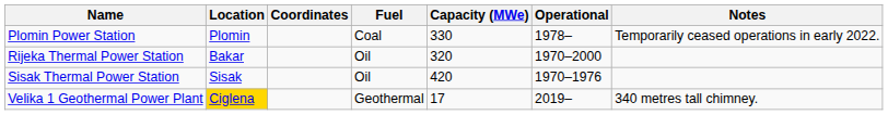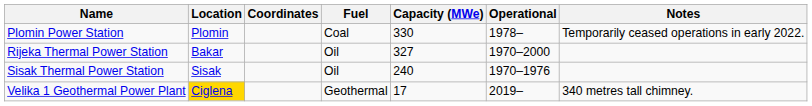 <table class="wikitable sortable">
 <tr>
 <th>Name</th>
 <th>Location</th>
 <th>Coordinates</th>
 <th>Fuel</th>
 <th>Capacity (<a href='#'>MWe</a>)</th>
 <th>Operational</th>
 <th>Notes</th>
 </tr>
 <tr>
 <td><a href='#'>Plomin Power Station</a></td>
 <td><a href='#'>Plomin</a></td>
 <td></td>
 <td>Coal</td>
 <td>330</td>
 <td>1978–</td>
 <td>Temporarily ceased operations in early 2022.</td>
 </tr>
 <tr>
 <td><a href='#'>Rijeka Thermal Power Station</a></td>
 <td><a href='#'>Bakar</a></td>
 <td></td>
 <td>Oil</td>
-<td>320</td>
+<td>327</td>
 <td>1970–2000</td>
 <td></td>
 </tr>
 <tr>
 <td><a href='#'>Sisak Thermal Power Station</a></td>
 <td><a href='#'>Sisak</a></td>
 <td></td>
 <td>Oil</td>
-<td>420</td>
+<td>240</td>
 <td>1970–1976</td>
 <td></td>
 </tr>
 <tr>
 <td><a href='#'>Velika 1 Geothermal Power Plant</a></td>
 <td style="background: gold;"><a href='#'>Ciglena</a></td>
 <td></td>
 <td>Geothermal</td>
 <td>17</td>
 <td>2019–</td>
 <td>340 metres tall chimney.</td>
 </tr>
 </table>
